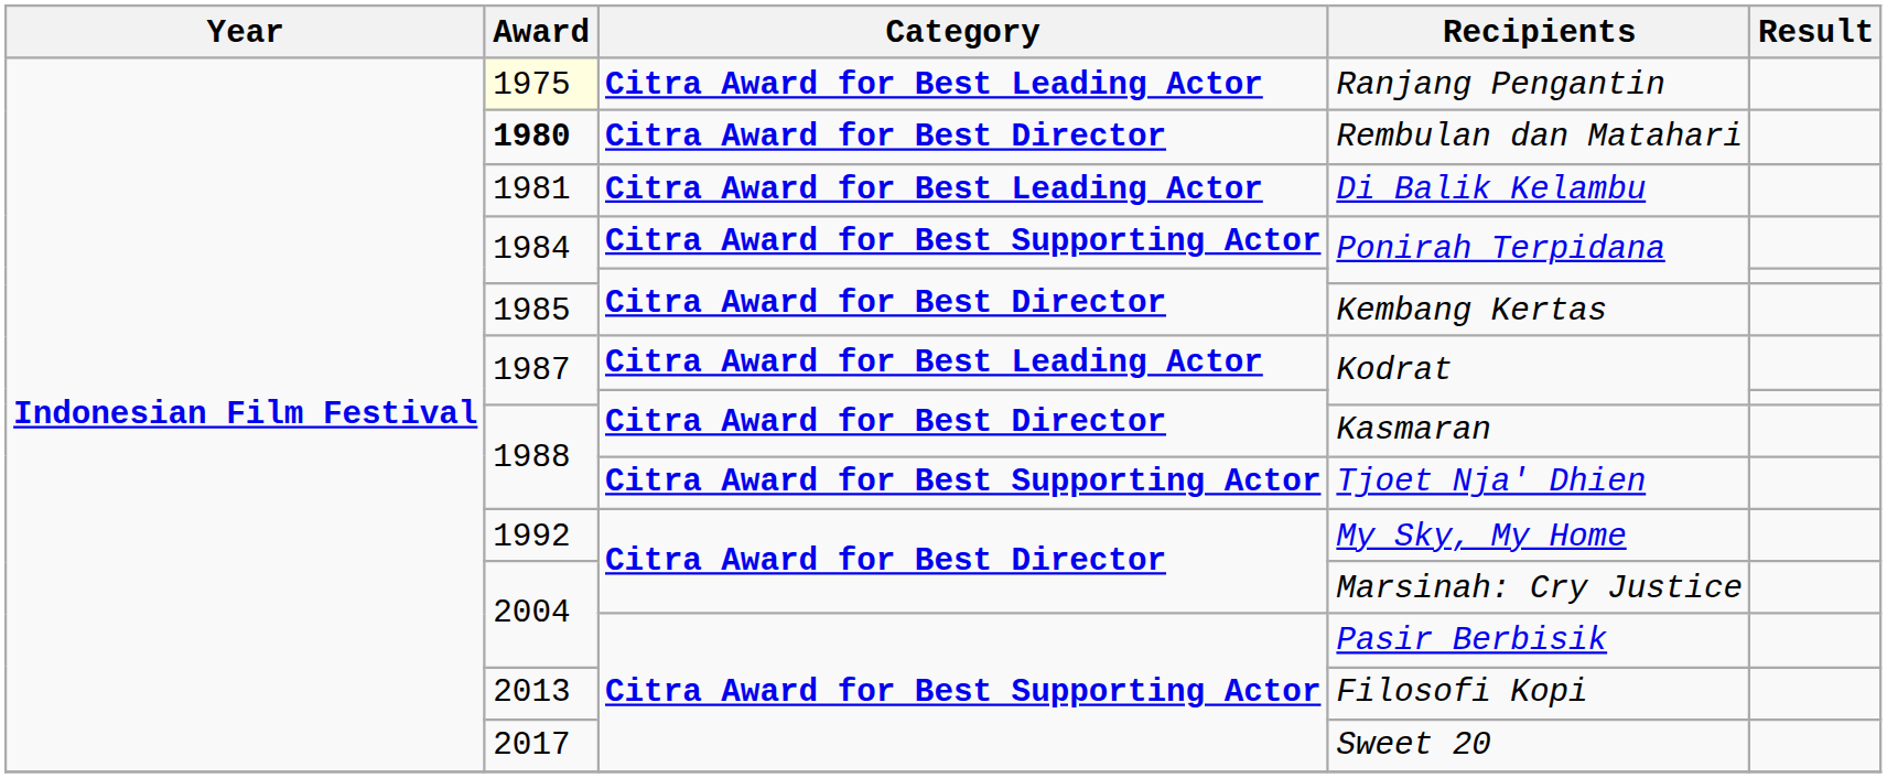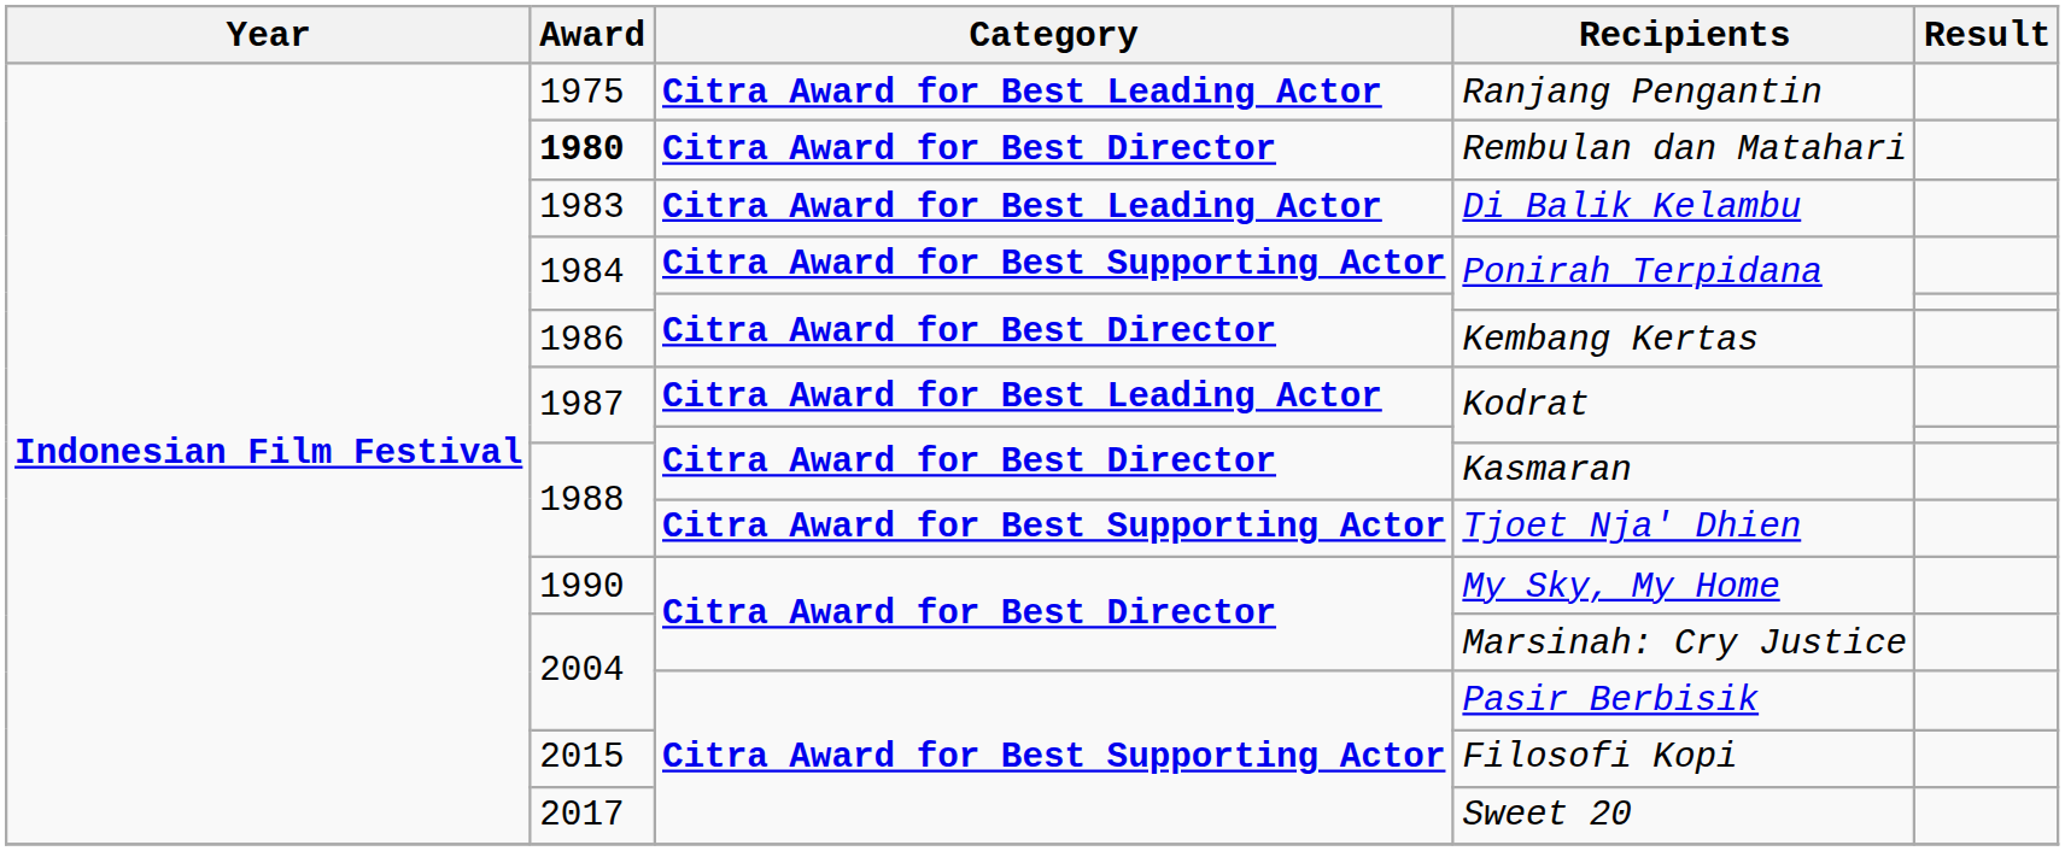 <table class="wikitable sortable">
 <tr>
 <th>Year</th>
 <th>Award</th>
 <th>Category</th>
 <th>Recipients</th>
 <th>Result</th>
 </tr>
 <tr>
 <td rowspan="15"><strong><a href='#'>Indonesian Film Festival</a></strong></td>
-<td style="background: lightyellow;">1975</td>
+<td>1975</td>
 <td><strong><a href='#'>Citra Award for Best Leading Actor</a></strong></td>
 <td><em>Ranjang Pengantin</em></td>
 <td></td>
 </tr>
 <tr>
 <td><strong>1980</strong></td>
 <td><strong><a href='#'>Citra Award for Best Director</a></strong></td>
 <td><em>Rembulan dan Matahari</em></td>
 <td></td>
 </tr>
 <tr>
-<td>1981</td>
+<td>1983</td>
 <td><strong><a href='#'>Citra Award for Best Leading Actor</a></strong></td>
 <td><em><a href='#'>Di Balik Kelambu</a></em></td>
 <td></td>
 </tr>
 <tr>
 <td rowspan="2">1984</td>
 <td><strong><a href='#'>Citra Award for Best Supporting Actor</a></strong></td>
 <td rowspan="2"><em><a href='#'>Ponirah Terpidana</a></em></td>
 <td></td>
 </tr>
 <tr>
 <td rowspan="2"><strong><a href='#'>Citra Award for Best Director</a></strong></td>
 <td></td>
 </tr>
 <tr>
-<td>1985</td>
+<td>1986</td>
 <td><em>Kembang Kertas</em></td>
 <td></td>
 </tr>
 <tr>
 <td rowspan="2">1987</td>
 <td><strong><a href='#'>Citra Award for Best Leading Actor</a></strong></td>
 <td rowspan="2"><em>Kodrat</em></td>
 <td></td>
 </tr>
 <tr>
 <td rowspan="2"><strong><a href='#'>Citra Award for Best Director</a></strong></td>
 <td></td>
 </tr>
 <tr>
 <td rowspan="2">1988</td>
 <td><em>Kasmaran</em></td>
 <td></td>
 </tr>
 <tr>
 <td><strong><a href='#'>Citra Award for Best Supporting Actor</a></strong></td>
 <td><em><a href='#'>Tjoet Nja' Dhien</a></em></td>
 <td></td>
 </tr>
 <tr>
-<td>1992</td>
+<td>1990</td>
 <td rowspan="2"><strong><a href='#'>Citra Award for Best Director</a></strong></td>
 <td><em><a href='#'>My Sky, My Home</a></em></td>
 <td></td>
 </tr>
 <tr>
 <td rowspan="2">2004</td>
 <td><em>Marsinah: Cry Justice</em></td>
 <td></td>
 </tr>
 <tr>
 <td rowspan="3"><strong><a href='#'>Citra Award for Best Supporting Actor</a></strong></td>
 <td><em><a href='#'>Pasir Berbisik</a></em></td>
 <td></td>
 </tr>
 <tr>
-<td>2013</td>
+<td>2015</td>
 <td><em>Filosofi Kopi</em></td>
 <td></td>
 </tr>
 <tr>
 <td>2017</td>
 <td><em>Sweet 20</em></td>
 <td></td>
 </tr>
 <tr>
 </tr>
 </table>
